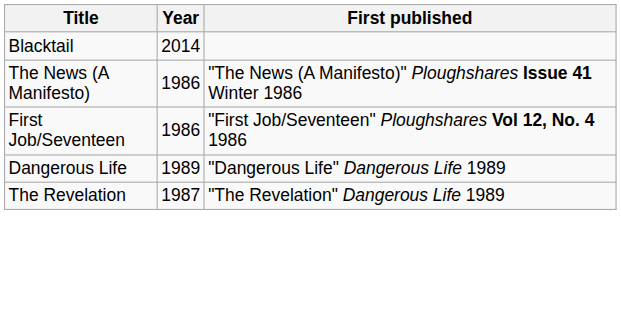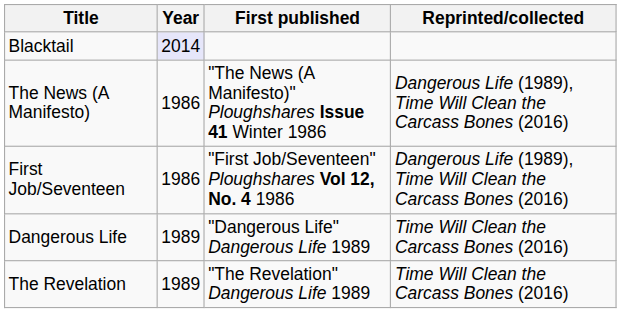 <table class='wikitable sortable' width='90%'>
 <tr>
 <th width=25%>Title</th>
 <th>Year</th>
 <th>First published</th>
+<th>Reprinted/collected</th>
 </tr>
 <tr>
 <td>Blacktail</td>
-<td>2014</td>
+<td style="background: lavender;">2014</td>
+<td></td>
 <td></td>
 </tr>
 <tr>
 <td>The News (A Manifesto)</td>
 <td>1986</td>
 <td>"The News (A Manifesto)" <em>Ploughshares</em> <strong>Issue 41</strong> Winter 1986</td>
+<td><em>Dangerous Life</em> (1989), <em>Time Will Clean the Carcass Bones</em> (2016)</td>
 </tr>
 <tr>
 <td>First Job/Seventeen</td>
 <td>1986</td>
 <td>"First Job/Seventeen" <em>Ploughshares</em> <strong>Vol 12, No. 4</strong> 1986</td>
+<td><em>Dangerous Life</em> (1989), <em>Time Will Clean the Carcass Bones</em> (2016)</td>
 </tr>
 <tr>
 <td>Dangerous Life</td>
 <td>1989</td>
 <td>"Dangerous Life" <em>Dangerous Life</em> 1989</td>
+<td><em>Time Will Clean the Carcass Bones</em> (2016)</td>
 </tr>
 <tr>
 <td>The Revelation</td>
-<td>1987</td>
+<td>1989</td>
 <td>"The Revelation" <em>Dangerous Life</em> 1989</td>
+<td><em>Time Will Clean the Carcass Bones</em> (2016)</td>
 </tr>
 </table>
